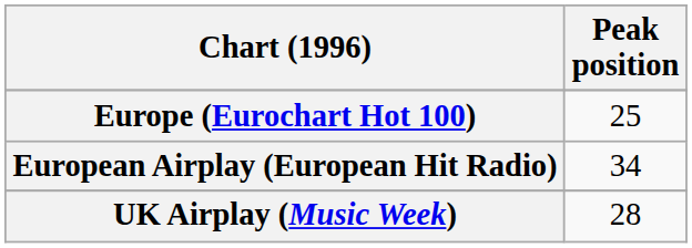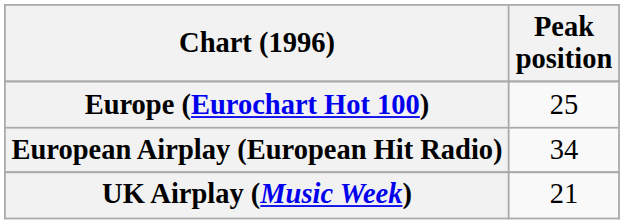 <table class="wikitable sortable plainrowheaders" style="text-align:center">
 <tr>
 <th scope="col">Chart (1996)</th>
 <th scope="col">Peak<br>position</th>
 </tr>
 <tr>
 </tr>
 <tr>
 <th scope="row">Europe (<a href='#'>Eurochart Hot 100</a>)</th>
 <td>25</td>
 </tr>
 <tr>
 <th scope="row">European Airplay (European Hit Radio)</th>
 <td>34</td>
 </tr>
 <tr>
 </tr>
 <tr>
 </tr>
 <tr>
 <th scope="row">UK Airplay (<em><a href='#'>Music Week</a></em>)</th>
-<td>28</td>
+<td>21</td>
 </tr>
 </table>
